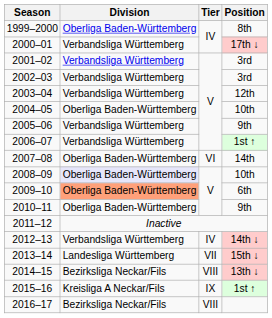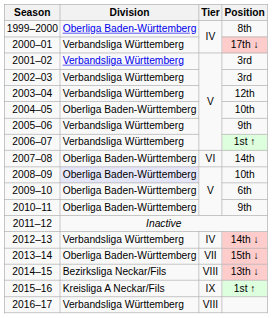 <table class="wikitable">
 <tr>
 <th>Season</th>
 <th>Division</th>
 <th>Tier</th>
 <th>Position</th>
 </tr>
 <tr align="center">
 <td>1999–2000</td>
 <td align="left"><a href='#'>Oberliga Baden-Württemberg</a></td>
 <td rowspan=2>IV</td>
 <td>8th</td>
 </tr>
 <tr align="center">
 <td>2000–01</td>
 <td align="left">Verbandsliga Württemberg</td>
 <td style="background:#ffcccc">17th ↓</td>
 </tr>
 <tr align="center">
 <td>2001–02</td>
 <td align="left"><a href='#'>Verbandsliga Württemberg</a></td>
 <td rowspan=6>V</td>
 <td>3rd</td>
 </tr>
 <tr align="center">
 <td>2002–03</td>
 <td align="left">Verbandsliga Württemberg</td>
 <td>3rd</td>
 </tr>
 <tr align="center">
 <td>2003–04</td>
 <td align="left">Verbandsliga Württemberg</td>
 <td>12th</td>
 </tr>
 <tr align="center">
 <td>2004–05</td>
 <td align="left">Oberliga Baden-Württemberg</td>
 <td>10th</td>
 </tr>
 <tr align="center">
 <td>2005–06</td>
 <td align="left">Verbandsliga Württemberg</td>
 <td>9th</td>
 </tr>
 <tr align="center">
 <td>2006–07</td>
 <td align="left">Verbandsliga Württemberg</td>
 <td style="background:#ddffdd">1st ↑</td>
 </tr>
 <tr align="center">
 <td>2007–08</td>
 <td align="left">Oberliga Baden-Württemberg</td>
 <td>VI</td>
 <td>14th</td>
 </tr>
 <tr align="center">
 <td>2008–09</td>
 <td align="left" style="background: lavender;">Oberliga Baden-Württemberg</td>
 <td rowspan=3>V</td>
 <td>10th</td>
 </tr>
 <tr align="center">
 <td>2009–10</td>
-<td align="left" style="background: lightsalmon;">Oberliga Baden-Württemberg</td>
+<td align="left">Oberliga Baden-Württemberg</td>
 <td>6th</td>
 </tr>
 <tr align="center">
 <td>2010–11</td>
 <td align="left">Oberliga Baden-Württemberg</td>
 <td>9th</td>
 </tr>
 <tr align="center">
 <td>2011–12</td>
 <td colspan=3><em>Inactive</em></td>
 </tr>
 <tr align="center">
 <td>2012–13</td>
 <td align="left">Verbandsliga Württemberg</td>
 <td>IV</td>
 <td style="background:#ffcccc">14th ↓</td>
 </tr>
 <tr align="center">
 <td>2013–14</td>
-<td align="left">Landesliga Württemberg</td>
+<td align="left">Oberliga Baden-Württemberg</td>
 <td>VII</td>
 <td style="background:#ffcccc">15th ↓</td>
 </tr>
 <tr align="center">
 <td>2014–15</td>
 <td align="left">Bezirksliga Neckar/Fils</td>
 <td>VIII</td>
 <td style="background:#ffcccc">13th ↓</td>
 </tr>
 <tr align="center">
 <td>2015–16</td>
 <td align="left">Kreisliga A Neckar/Fils</td>
 <td>IX</td>
 <td style="background:#ddffdd">1st ↑</td>
 </tr>
 <tr align="center">
 <td>2016–17</td>
-<td align="left">Bezirksliga Neckar/Fils</td>
+<td align="left">Verbandsliga Württemberg</td>
 <td>VIII</td>
 <td></td>
 </tr>
 </table>
